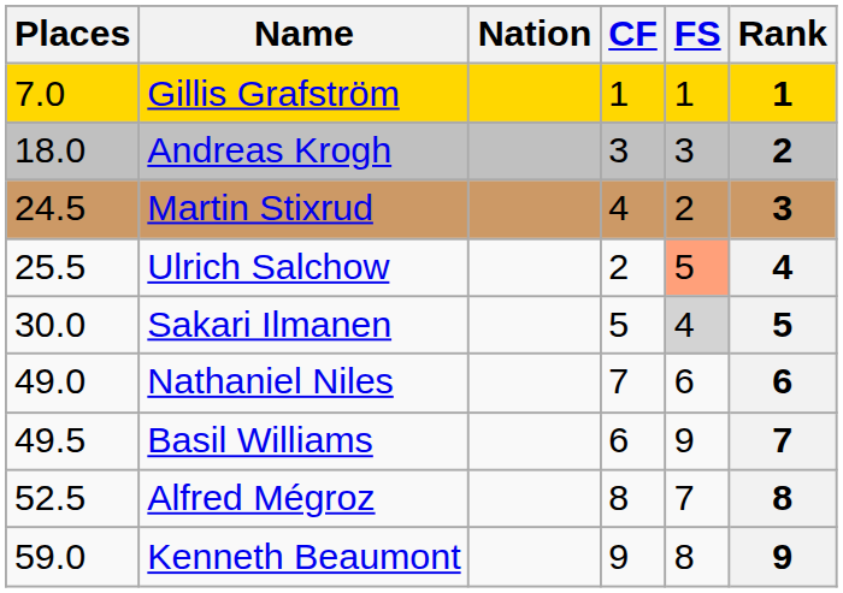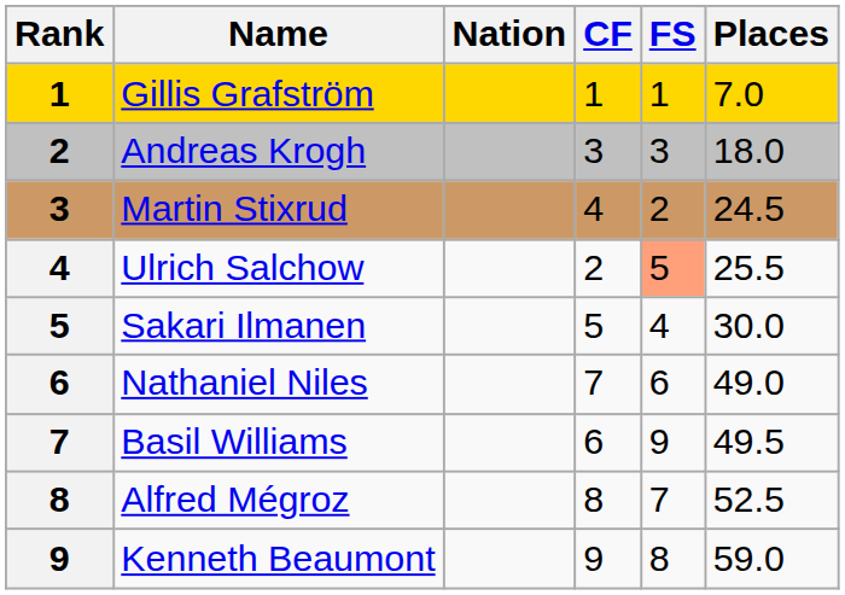 <table class="wikitable">
 <tr>
-<th>Places</th>
+<th>Rank</th>
 <th>Name</th>
 <th>Nation</th>
 <th><a href='#'>CF</a></th>
 <th><a href='#'>FS</a></th>
-<th>Rank</th>
+<th>Places</th>
 </tr>
 <tr bgcolor="gold">
-<td>7.0</td>
+<td align="center"><strong>1</strong></td>
 <td><a href='#'>Gillis Grafström</a></td>
 <td></td>
 <td>1</td>
 <td>1</td>
-<td align="center"><strong>1</strong></td>
+<td>7.0</td>
 </tr>
 <tr bgcolor="silver">
-<td>18.0</td>
+<td align="center"><strong>2</strong></td>
 <td><a href='#'>Andreas Krogh</a></td>
 <td></td>
 <td>3</td>
 <td>3</td>
-<td align="center"><strong>2</strong></td>
+<td>18.0</td>
 </tr>
 <tr bgcolor="cc9966">
-<td>24.5</td>
+<td align="center"><strong>3</strong></td>
 <td><a href='#'>Martin Stixrud</a></td>
 <td></td>
 <td>4</td>
 <td>2</td>
-<td align="center"><strong>3</strong></td>
+<td>24.5</td>
 </tr>
 <tr>
-<td>25.5</td>
+<th>4</th>
 <td><a href='#'>Ulrich Salchow</a></td>
 <td></td>
 <td>2</td>
 <td style="background: lightsalmon;">5</td>
-<th>4</th>
+<td>25.5</td>
 </tr>
 <tr>
-<td>30.0</td>
+<th>5</th>
 <td><a href='#'>Sakari Ilmanen</a></td>
 <td></td>
 <td>5</td>
-<td style="background: lightgrey;">4</td>
-<th>5</th>
+<td>4</td>
+<td>30.0</td>
 </tr>
 <tr>
-<td>49.0</td>
+<th>6</th>
 <td><a href='#'>Nathaniel Niles</a></td>
 <td></td>
 <td>7</td>
 <td>6</td>
-<th>6</th>
+<td>49.0</td>
 </tr>
 <tr>
-<td>49.5</td>
+<th>7</th>
 <td><a href='#'>Basil Williams</a></td>
 <td></td>
 <td>6</td>
 <td>9</td>
-<th>7</th>
+<td>49.5</td>
 </tr>
 <tr>
-<td>52.5</td>
+<th>8</th>
 <td><a href='#'>Alfred Mégroz</a></td>
 <td></td>
 <td>8</td>
 <td>7</td>
-<th>8</th>
+<td>52.5</td>
 </tr>
 <tr>
-<td>59.0</td>
+<th>9</th>
 <td><a href='#'>Kenneth Beaumont</a></td>
 <td></td>
 <td>9</td>
 <td>8</td>
-<th>9</th>
+<td>59.0</td>
 </tr>
 </table>
